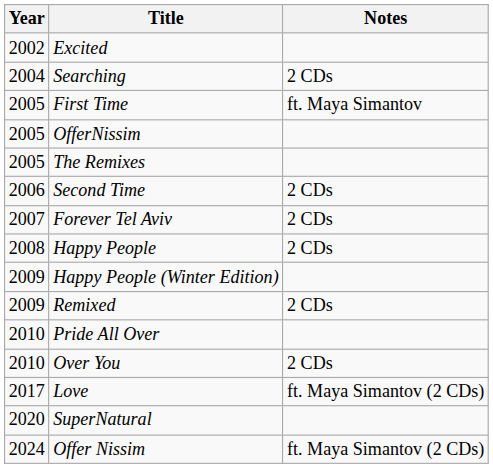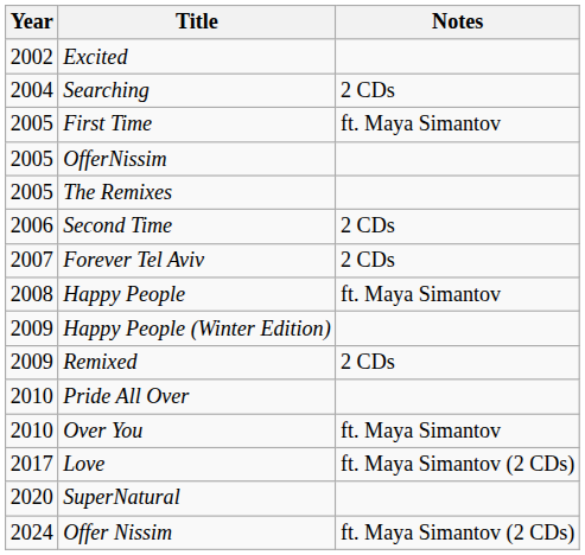 <table class="wikitable">
 <tr>
 <th>Year</th>
 <th>Title</th>
 <th>Notes</th>
 </tr>
 <tr>
 <td>2002</td>
 <td><em>Excited</em></td>
 <td></td>
 </tr>
 <tr>
 <td>2004</td>
 <td><em>Searching</em></td>
 <td>2 CDs</td>
 </tr>
 <tr>
 <td>2005</td>
 <td><em>First Time</em></td>
 <td>ft. Maya Simantov</td>
 </tr>
 <tr>
 <td>2005</td>
 <td><em>OfferNissim</em></td>
 <td></td>
 </tr>
 <tr>
 <td>2005</td>
 <td><em>The Remixes</em></td>
 <td></td>
 </tr>
 <tr>
 <td>2006</td>
 <td><em>Second Time</em></td>
 <td>2 CDs</td>
 </tr>
 <tr>
 <td>2007</td>
 <td><em>Forever Tel Aviv</em></td>
 <td>2 CDs</td>
 </tr>
 <tr>
 <td>2008</td>
 <td><em>Happy People</em></td>
-<td>2 CDs</td>
+<td>ft. Maya Simantov</td>
 </tr>
 <tr>
 <td>2009</td>
 <td><em>Happy People (Winter Edition)</em></td>
 <td></td>
 </tr>
 <tr>
 <td>2009</td>
 <td><em>Remixed</em></td>
 <td>2 CDs</td>
 </tr>
 <tr>
 <td>2010</td>
 <td><em>Pride All Over</em></td>
 <td></td>
 </tr>
 <tr>
 <td>2010</td>
 <td><em>Over You</em></td>
-<td>2 CDs</td>
+<td>ft. Maya Simantov</td>
 </tr>
 <tr>
 <td>2017</td>
 <td><em>Love</em></td>
 <td>ft. Maya Simantov (2 CDs)</td>
 </tr>
 <tr>
 <td>2020</td>
 <td><em>SuperNatural</em></td>
 <td></td>
 </tr>
 <tr>
 <td>2024</td>
 <td><em>Offer Nissim</em></td>
 <td>ft. Maya Simantov (2 CDs)</td>
 </tr>
 </table>
